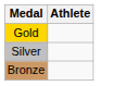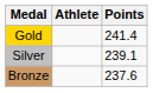 <table class="wikitable">
 <tr>
 <th>Medal</th>
 <th>Athlete</th>
+<th>Points</th>
 </tr>
 <tr>
 <td style="text-align:center;background-color:gold;">Gold</td>
 <td></td>
+<td>241.4</td>
 </tr>
 <tr>
 <td style="text-align:center;background-color:silver;">Silver</td>
 <td></td>
+<td>239.1</td>
 </tr>
 <tr>
 <td style="text-align:center;background-color:#CC9966;">Bronze</td>
 <td></td>
+<td>237.6</td>
 </tr>
 </table>
